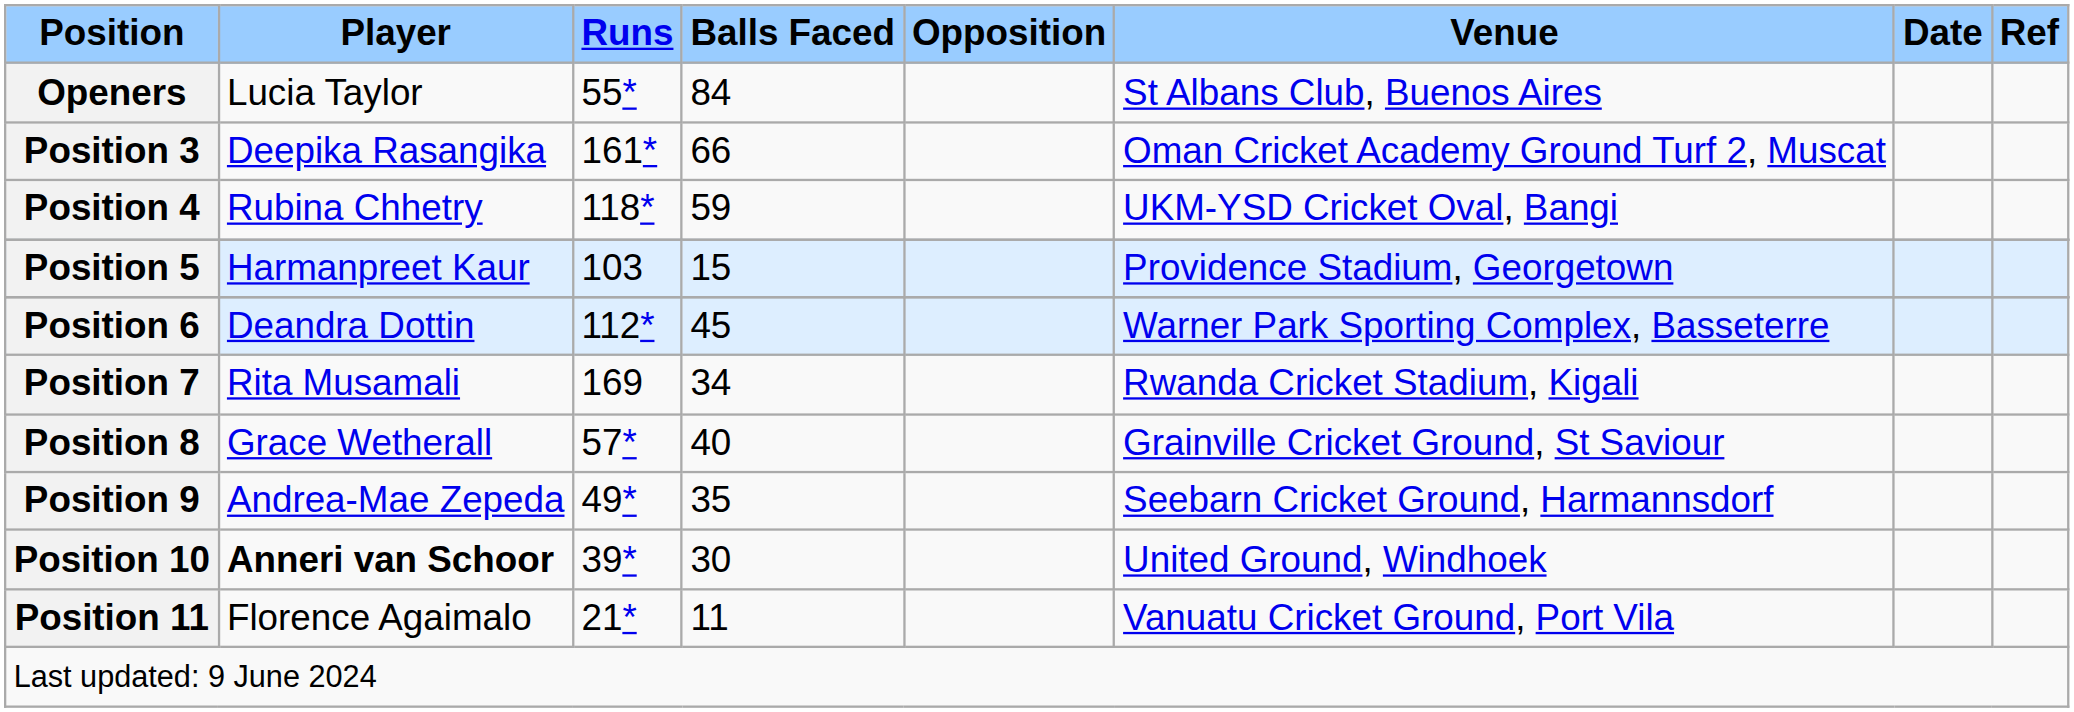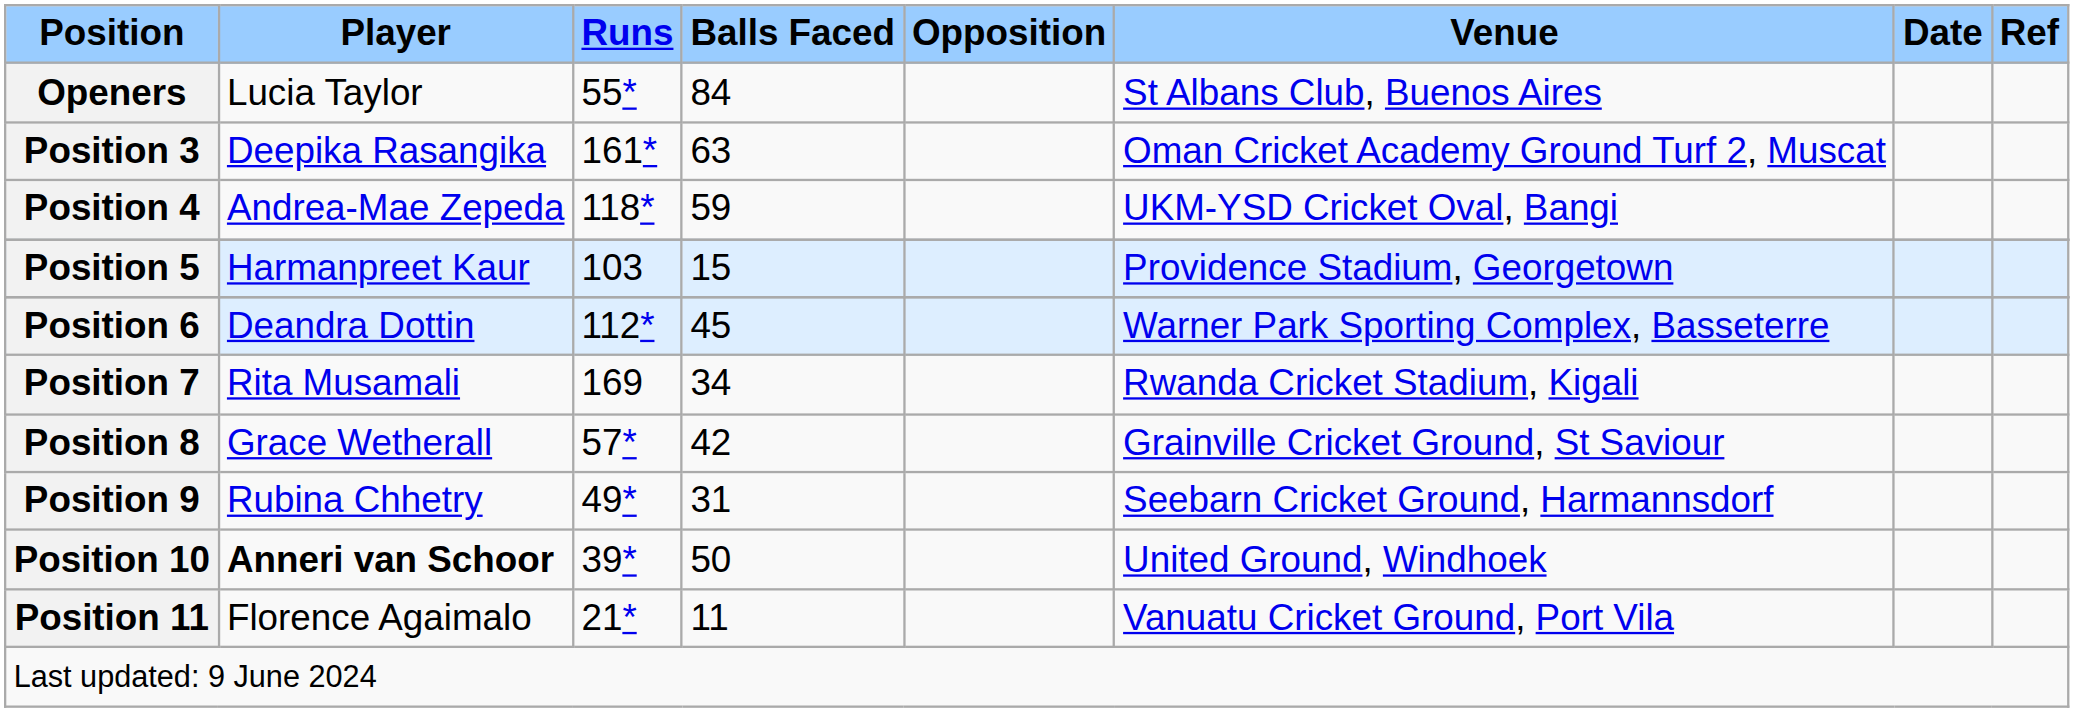 <table class="wikitable" border="0" cellpadding="2" cellspacing="2">
 <tr>
 <th style="background-color:#99ccff;">Position</th>
 <th style="background-color:#99ccff;">Player</th>
 <th style="background-color:#99ccff;"><a href='#'>Runs</a></th>
 <th style="background-color:#99ccff;">Balls Faced</th>
 <th style="background-color:#99ccff;">Opposition</th>
 <th style="background-color:#99ccff;">Venue</th>
 <th style="background-color:#99ccff;">Date</th>
 <th style="background-color:#99ccff;">Ref</th>
 </tr>
 <tr>
 <th scope="row">Openers</th>
 <td> Lucia Taylor</td>
 <td>55<a href='#'>*</a></td>
 <td>84</td>
 <td></td>
 <td><a href='#'>St Albans Club</a>, <a href='#'>Buenos Aires</a></td>
 <td></td>
 <td></td>
 </tr>
 <tr>
 <th scope="row">Position 3</th>
 <td> <a href='#'>Deepika Rasangika</a></td>
 <td>161<a href='#'>*</a></td>
-<td>66</td>
+<td>63</td>
 <td></td>
 <td><a href='#'>Oman Cricket Academy Ground Turf 2</a>, <a href='#'>Muscat</a></td>
 <td></td>
 <td></td>
 </tr>
 <tr>
 <th scope="row">Position 4</th>
-<td> <a href='#'>Rubina Chhetry</a></td>
+<td> <a href='#'>Andrea-Mae Zepeda</a></td>
 <td>118<a href='#'>*</a></td>
 <td>59</td>
 <td></td>
 <td><a href='#'>UKM-YSD Cricket Oval</a>, <a href='#'>Bangi</a></td>
 <td></td>
 <td></td>
 </tr>
 <tr>
 </tr>
 <tr style="background:#def;">
 <th scope="row">Position 5</th>
 <td> <a href='#'>Harmanpreet Kaur</a> </td>
 <td>103</td>
 <td>15</td>
 <td></td>
 <td><a href='#'>Providence Stadium</a>, <a href='#'>Georgetown</a></td>
 <td></td>
 <td></td>
 </tr>
 <tr>
 </tr>
 <tr style="background:#def;"|>
 <th scope="row">Position 6</th>
 <td> <a href='#'>Deandra Dottin</a> </td>
 <td>112<a href='#'>*</a></td>
 <td>45</td>
 <td></td>
 <td><a href='#'>Warner Park Sporting Complex</a>, <a href='#'>Basseterre</a></td>
 <td></td>
 <td></td>
 </tr>
 <tr>
 <th scope="row">Position 7</th>
 <td> <a href='#'>Rita Musamali</a></td>
 <td>169</td>
 <td>34</td>
 <td></td>
 <td><a href='#'>Rwanda Cricket Stadium</a>, <a href='#'>Kigali</a></td>
 <td></td>
 <td></td>
 </tr>
 <tr>
 <th scope="row">Position 8</th>
 <td> <a href='#'>Grace Wetherall</a></td>
 <td>57<a href='#'>*</a></td>
-<td>40</td>
+<td>42</td>
 <td></td>
 <td><a href='#'>Grainville Cricket Ground</a>, <a href='#'>St Saviour</a></td>
 <td></td>
 <td></td>
 </tr>
 <tr>
 <th scope="row">Position 9</th>
-<td> <a href='#'>Andrea-Mae Zepeda</a></td>
+<td> <a href='#'>Rubina Chhetry</a></td>
 <td>49<a href='#'>*</a></td>
-<td>35</td>
+<td>31</td>
 <td></td>
 <td><a href='#'>Seebarn Cricket Ground</a>, <a href='#'>Harmannsdorf</a></td>
 <td></td>
 <td></td>
 </tr>
 <tr>
 <th scope="row">Position 10</th>
 <td><strong> Anneri van Schoor</strong></td>
 <td>39<a href='#'>*</a></td>
-<td>30</td>
+<td>50</td>
 <td></td>
 <td><a href='#'>United Ground</a>, <a href='#'>Windhoek</a></td>
 <td></td>
 <td></td>
 </tr>
 <tr>
 <th scope="row">Position 11</th>
 <td> Florence Agaimalo</td>
 <td>21<a href='#'>*</a></td>
 <td>11</td>
 <td></td>
 <td><a href='#'>Vanuatu Cricket Ground</a>, <a href='#'>Port Vila</a></td>
 <td></td>
 <td></td>
 </tr>
 <tr>
 <td scope="row" colspan=8><small>Last updated: 9 June 2024</small></td>
 </tr>
 </table>
